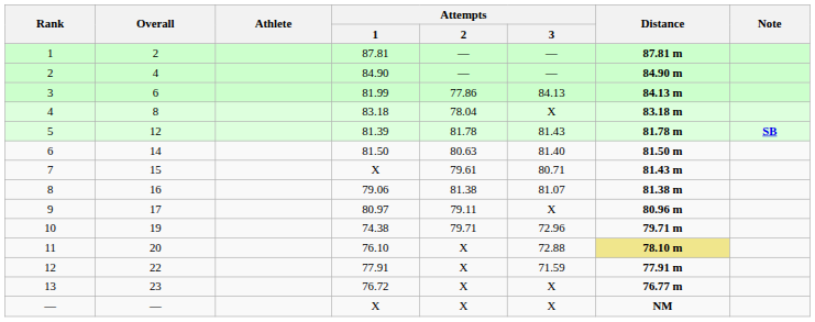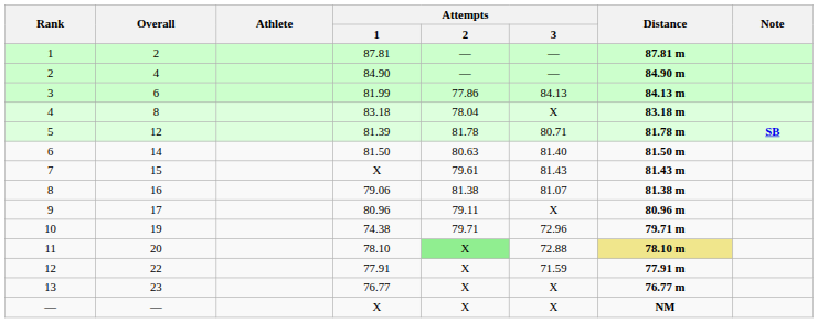 <table class="wikitable" style=" text-align:center; font-size:110%;" width="95%">
 <tr>
 <th rowspan="2">Rank</th>
 <th rowspan="2">Overall</th>
 <th rowspan="2">Athlete</th>
 <th colspan="3">Attempts</th>
 <th rowspan="2">Distance</th>
 <th rowspan="2">Note</th>
 </tr>
 <tr>
 <th>1</th>
 <th>2</th>
 <th>3</th>
 </tr>
 <tr style="background:#ccffcc;">
 <td>1</td>
 <td>2</td>
 <td align=left></td>
 <td>87.81</td>
 <td>—</td>
 <td>—</td>
 <td><strong>87.81 m </strong></td>
 <td></td>
 </tr>
 <tr style="background:#ccffcc;">
 <td>2</td>
 <td>4</td>
 <td align=left></td>
 <td>84.90</td>
 <td>—</td>
 <td>—</td>
 <td><strong>84.90 m </strong></td>
 <td></td>
 </tr>
 <tr style="background:#ccffcc;">
 <td>3</td>
 <td>6</td>
 <td align=left></td>
 <td>81.99</td>
 <td>77.86</td>
 <td>84.13</td>
 <td><strong>84.13 m </strong></td>
 <td></td>
 </tr>
 <tr style="background:#ddffdd;">
 <td>4</td>
 <td>8</td>
 <td align=left></td>
 <td>83.18</td>
 <td>78.04</td>
 <td>X</td>
 <td><strong>83.18 m </strong></td>
 <td></td>
 </tr>
 <tr style="background:#ddffdd;">
 <td>5</td>
 <td>12</td>
 <td align=left></td>
 <td>81.39</td>
 <td>81.78</td>
-<td>81.43</td>
+<td>80.71</td>
 <td><strong>81.78 m</strong></td>
 <td><strong><a href='#'>SB</a></strong></td>
 </tr>
 <tr>
 <td>6</td>
 <td>14</td>
 <td align=left></td>
 <td>81.50</td>
 <td>80.63</td>
 <td>81.40</td>
 <td><strong>81.50 m </strong></td>
 <td></td>
 </tr>
 <tr>
 <td>7</td>
 <td>15</td>
 <td align=left></td>
 <td>X</td>
 <td>79.61</td>
-<td>80.71</td>
+<td>81.43</td>
 <td><strong>81.43 m </strong></td>
 <td></td>
 </tr>
 <tr>
 <td>8</td>
 <td>16</td>
 <td align=left></td>
 <td>79.06</td>
 <td>81.38</td>
 <td>81.07</td>
 <td><strong>81.38 m </strong></td>
 <td></td>
 </tr>
 <tr>
 <td>9</td>
 <td>17</td>
 <td align=left></td>
-<td>80.97</td>
+<td>80.96</td>
 <td>79.11</td>
 <td>X</td>
 <td><strong>80.96 m </strong></td>
 <td></td>
 </tr>
 <tr>
 <td>10</td>
 <td>19</td>
 <td align=left></td>
 <td>74.38</td>
 <td>79.71</td>
 <td>72.96</td>
 <td><strong>79.71 m </strong></td>
 <td></td>
 </tr>
 <tr>
 <td>11</td>
 <td>20</td>
 <td align=left></td>
-<td>76.10</td>
-<td>X</td>
+<td>78.10</td>
+<td style="background: lightgreen;">X</td>
 <td>72.88</td>
 <td style="background: khaki;"><strong>78.10 m </strong></td>
 <td></td>
 </tr>
 <tr>
 <td>12</td>
 <td>22</td>
 <td align=left></td>
 <td>77.91</td>
 <td>X</td>
 <td>71.59</td>
 <td><strong>77.91 m </strong></td>
 <td></td>
 </tr>
 <tr>
 <td>13</td>
 <td>23</td>
 <td align=left></td>
-<td>76.72</td>
+<td>76.77</td>
 <td>X</td>
 <td>X</td>
 <td><strong>76.77 m </strong></td>
 <td></td>
 </tr>
 <tr>
 <td>—</td>
 <td>—</td>
 <td align=left></td>
 <td>X</td>
 <td>X</td>
 <td>X</td>
 <td><strong>NM </strong></td>
 <td></td>
 </tr>
 </table>
